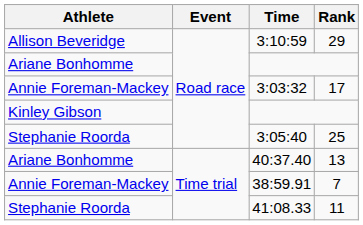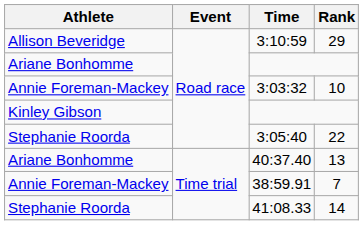 <table class=wikitable style="font-size:90%;">
 <tr>
 <th>Athlete</th>
 <th>Event</th>
 <th>Time</th>
 <th>Rank</th>
 </tr>
 <tr align=center>
 <td align=left><a href='#'>Allison Beveridge</a></td>
 <td align=left rowspan=5><a href='#'>Road race</a></td>
 <td>3:10:59</td>
 <td>29</td>
 </tr>
 <tr align=center>
 <td align=left><a href='#'>Ariane Bonhomme</a></td>
 <td colspan=2></td>
 </tr>
 <tr align=center>
 <td align=left><a href='#'>Annie Foreman-Mackey</a></td>
 <td>3:03:32</td>
-<td>17</td>
+<td>10</td>
 </tr>
 <tr align=center>
 <td align=left><a href='#'>Kinley Gibson</a></td>
 <td colspan=2></td>
 </tr>
 <tr align=center>
 <td align=left><a href='#'>Stephanie Roorda</a></td>
 <td>3:05:40</td>
-<td>25</td>
+<td>22</td>
 </tr>
 <tr align=center>
 <td align=left><a href='#'>Ariane Bonhomme</a></td>
 <td align=left rowspan=3><a href='#'>Time trial</a></td>
 <td>40:37.40</td>
 <td>13</td>
 </tr>
 <tr align=center>
 <td align=left><a href='#'>Annie Foreman-Mackey</a></td>
 <td>38:59.91</td>
 <td>7</td>
 </tr>
 <tr align=center>
 <td align=left><a href='#'>Stephanie Roorda</a></td>
 <td>41:08.33</td>
-<td>11</td>
+<td>14</td>
 </tr>
 </table>
